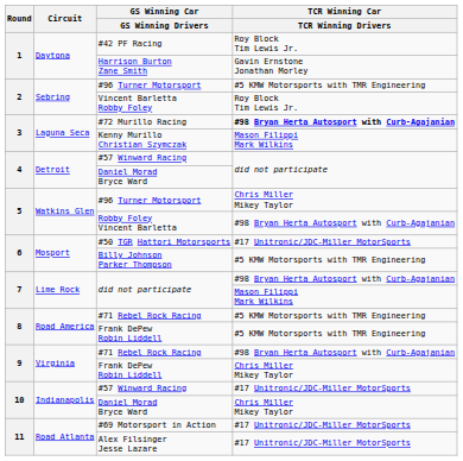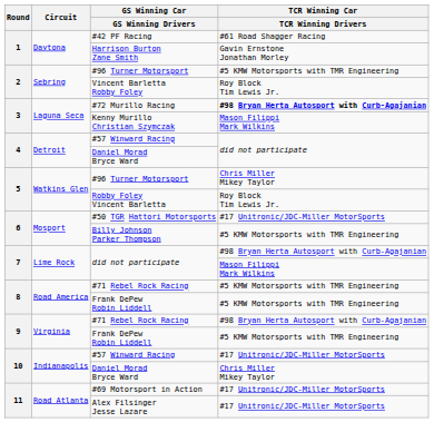 <table class="wikitable" style="font-size:85%;">
 <tr>
 <th rowspan=2>Round</th>
 <th rowspan=2>Circuit</th>
 <th>GS Winning Car</th>
 <th>TCR Winning Car</th>
 </tr>
 <tr>
 <th>GS Winning Drivers</th>
 <th>TCR Winning Drivers</th>
 </tr>
 <tr>
 <th rowspan=2>1</th>
 <td rowspan=2> <a href='#'>Daytona</a></td>
 <td> #42 PF Racing</td>
-<td> Roy Block<br> Tim Lewis Jr.</td>
+<td> #61 Road Shagger Racing</td>
 </tr>
 <tr>
 <td> <a href='#'>Harrison Burton</a><br> <a href='#'>Zane Smith</a></td>
 <td> Gavin Ernstone<br> Jonathan Morley</td>
 </tr>
 <tr>
 <th rowspan=2>2</th>
 <td rowspan=2> <a href='#'>Sebring</a></td>
 <td> #96 <a href='#'>Turner Motorsport</a></td>
 <td> #5 KMW Motorsports with TMR Engineering</td>
 </tr>
 <tr>
 <td> Vincent Barletta<br> <a href='#'>Robby Foley</a></td>
 <td> Roy Block<br> Tim Lewis Jr.</td>
 </tr>
 <tr>
 <th rowspan=2>3</th>
 <td rowspan=2> <a href='#'>Laguna Seca</a></td>
 <td> #72 Murillo Racing</td>
 <td><strong> #98 <a href='#'>Bryan Herta Autosport</a> with <a href='#'>Curb-Agajanian</a></strong></td>
 </tr>
 <tr>
 <td> Kenny Murillo<br> <a href='#'>Christian Szymczak</a></td>
 <td> <a href='#'>Mason Filippi</a><br> <a href='#'>Mark Wilkins</a></td>
 </tr>
 <tr>
 <th rowspan=2>4</th>
 <td rowspan=2> <a href='#'>Detroit</a></td>
 <td> #57 <a href='#'>Winward Racing</a></td>
 <td rowspan=2><em>did not participate</em></td>
 </tr>
 <tr>
 <td> <a href='#'>Daniel Morad</a><br> Bryce Ward</td>
 </tr>
 <tr>
 <th rowspan=2>5</th>
 <td rowspan=2> <a href='#'>Watkins Glen</a></td>
 <td> #96 <a href='#'>Turner Motorsport</a></td>
 <td> <a href='#'>Chris Miller</a><br> Mikey Taylor</td>
 </tr>
 <tr>
 <td> <a href='#'>Robby Foley</a><br> Vincent Barletta</td>
-<td> #98 <a href='#'>Bryan Herta Autosport</a> with <a href='#'>Curb-Agajanian</a></td>
+<td> Roy Block<br> Tim Lewis Jr.</td>
 </tr>
 <tr>
 <th rowspan=2>6</th>
 <td rowspan=2> <a href='#'>Mosport</a></td>
 <td> #50 <a href='#'>TGR</a> <a href='#'>Hattori Motorsports</a></td>
 <td> #17 <a href='#'>Unitronic/JDC-Miller MotorSports</a></td>
 </tr>
 <tr>
 <td> <a href='#'>Billy Johnson</a><br> <a href='#'>Parker Thompson</a></td>
 <td> #5 KMW Motorsports with TMR Engineering</td>
 </tr>
 <tr>
 <th rowspan=2>7</th>
 <td rowspan=2> <a href='#'>Lime Rock</a></td>
 <td rowspan=2><em>did not participate</em></td>
 <td> #98 <a href='#'>Bryan Herta Autosport</a> with <a href='#'>Curb-Agajanian</a></td>
 </tr>
 <tr>
 <td> <a href='#'>Mason Filippi</a><br> <a href='#'>Mark Wilkins</a></td>
 </tr>
 <tr>
 <th rowspan=2>8</th>
 <td rowspan=2> <a href='#'>Road America</a></td>
 <td> #71 <a href='#'>Rebel Rock Racing</a></td>
 <td> #5 KMW Motorsports with TMR Engineering</td>
 </tr>
 <tr>
 <td> Frank DePew<br> <a href='#'>Robin Liddell</a></td>
 <td> #5 KMW Motorsports with TMR Engineering</td>
 </tr>
 <tr>
 <th rowspan=2>9</th>
 <td rowspan=2> <a href='#'>Virginia</a></td>
 <td> #71 <a href='#'>Rebel Rock Racing</a></td>
 <td> #98 <a href='#'>Bryan Herta Autosport</a> with <a href='#'>Curb-Agajanian</a></td>
 </tr>
 <tr>
 <td> Frank DePew<br> <a href='#'>Robin Liddell</a></td>
-<td> <a href='#'>Chris Miller</a><br> Mikey Taylor</td>
+<td> #5 KMW Motorsports with TMR Engineering</td>
 </tr>
 <tr>
 <th rowspan=2>10</th>
 <td rowspan=2> <a href='#'>Indianapolis</a></td>
 <td> #57 <a href='#'>Winward Racing</a></td>
 <td> #17 <a href='#'>Unitronic/JDC-Miller MotorSports</a></td>
 </tr>
 <tr>
 <td> <a href='#'>Daniel Morad</a><br> Bryce Ward</td>
 <td> <a href='#'>Chris Miller</a><br> Mikey Taylor</td>
 </tr>
 <tr>
 <th rowspan=2>11</th>
 <td rowspan=2> <a href='#'>Road Atlanta</a></td>
 <td> #69 Motorsport in Action</td>
 <td> #17 <a href='#'>Unitronic/JDC-Miller MotorSports</a></td>
 </tr>
 <tr>
 <td> Alex Filsinger<br> Jesse Lazare</td>
 <td> #17 <a href='#'>Unitronic/JDC-Miller MotorSports</a></td>
 </tr>
 </table>
